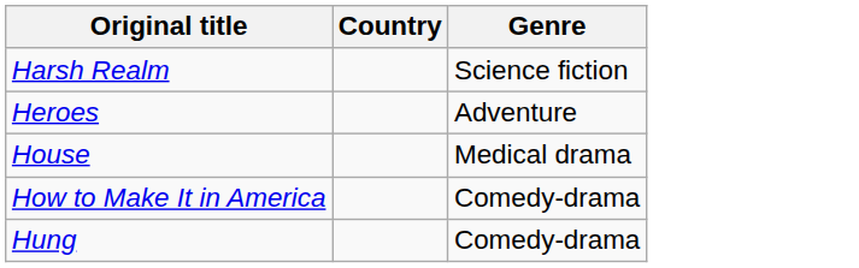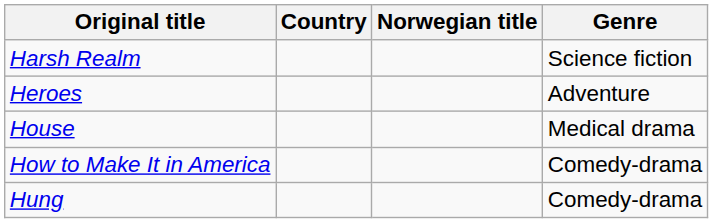 <table class="wikitable">
 <tr>
 <th>Original title</th>
 <th>Country</th>
+<th>Norwegian title</th>
 <th>Genre</th>
 </tr>
 <tr>
 <td><em><a href='#'>Harsh Realm</a></em></td>
+<td></td>
 <td></td>
 <td>Science fiction</td>
 </tr>
 <tr>
 <td><em><a href='#'>Heroes</a></em></td>
 <td></td>
+<td></td>
 <td>Adventure</td>
 </tr>
 <tr>
 <td><em><a href='#'>House</a></em></td>
+<td></td>
 <td></td>
 <td>Medical drama</td>
 </tr>
 <tr>
 <td><em><a href='#'>How to Make It in America</a></em></td>
 <td></td>
+<td></td>
 <td>Comedy-drama</td>
 </tr>
 <tr>
 <td><em><a href='#'>Hung</a></em></td>
 <td></td>
+<td></td>
 <td>Comedy-drama</td>
 </tr>
 </table>
